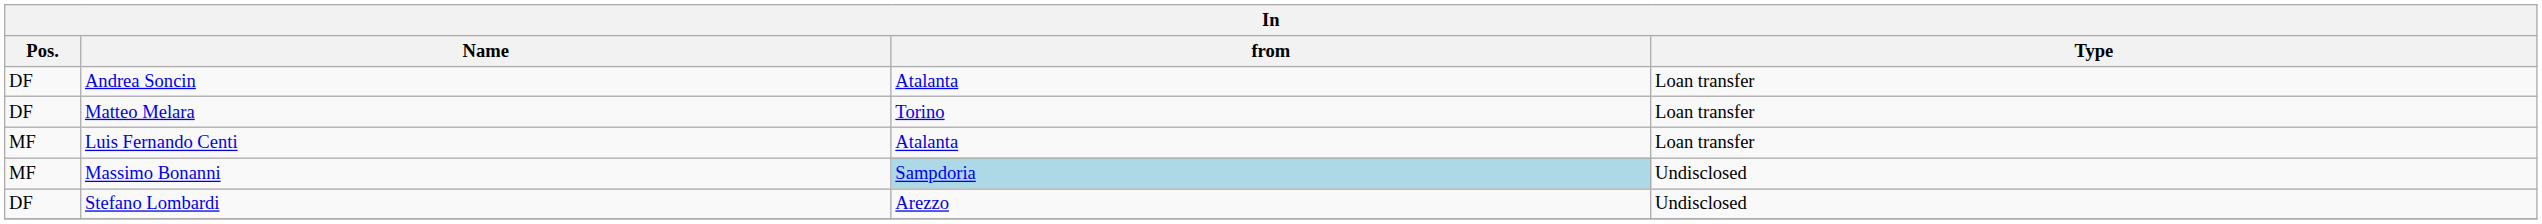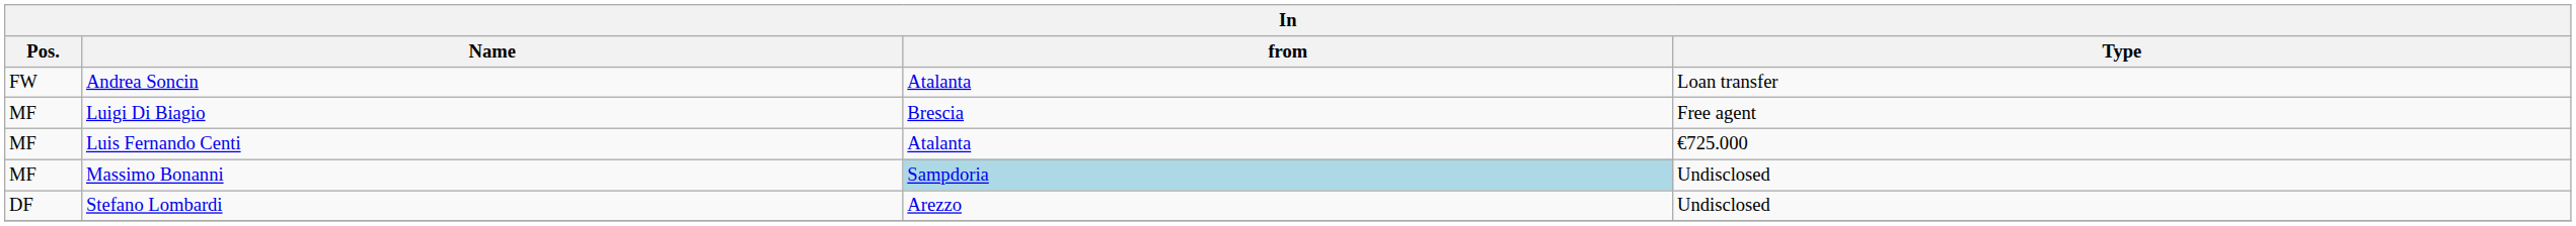 <table class="wikitable" style="font-size:90%;width:99%;">
 <tr>
 <th colspan="4">In</th>
 </tr>
 <tr>
 <th width=3%>Pos.</th>
 <th width=32%>Name</th>
 <th width=30%>from</th>
 <th width=35%>Type</th>
 </tr>
 <tr>
-<td>DF</td>
+<td>FW</td>
 <td><a href='#'>Andrea Soncin</a></td>
 <td><a href='#'>Atalanta</a></td>
 <td>Loan transfer</td>
 </tr>
 <tr>
-<td>DF</td>
-<td><a href='#'>Matteo Melara</a></td>
-<td><a href='#'>Torino</a></td>
-<td>Loan transfer</td>
+<td>MF</td>
+<td><a href='#'>Luigi Di Biagio</a></td>
+<td><a href='#'>Brescia</a></td>
+<td>Free agent</td>
 </tr>
 <tr>
 <td>MF</td>
 <td><a href='#'>Luis Fernando Centi</a></td>
 <td><a href='#'>Atalanta</a></td>
-<td>Loan transfer</td>
+<td>€725.000</td>
 </tr>
 <tr>
 <td>MF</td>
 <td><a href='#'>Massimo Bonanni</a></td>
 <td style="background: lightblue;"><a href='#'>Sampdoria</a></td>
 <td>Undisclosed</td>
 </tr>
 <tr>
 <td>DF</td>
 <td><a href='#'>Stefano Lombardi</a></td>
 <td><a href='#'>Arezzo</a></td>
 <td>Undisclosed</td>
 </tr>
 <tr>
 </tr>
 </table>
